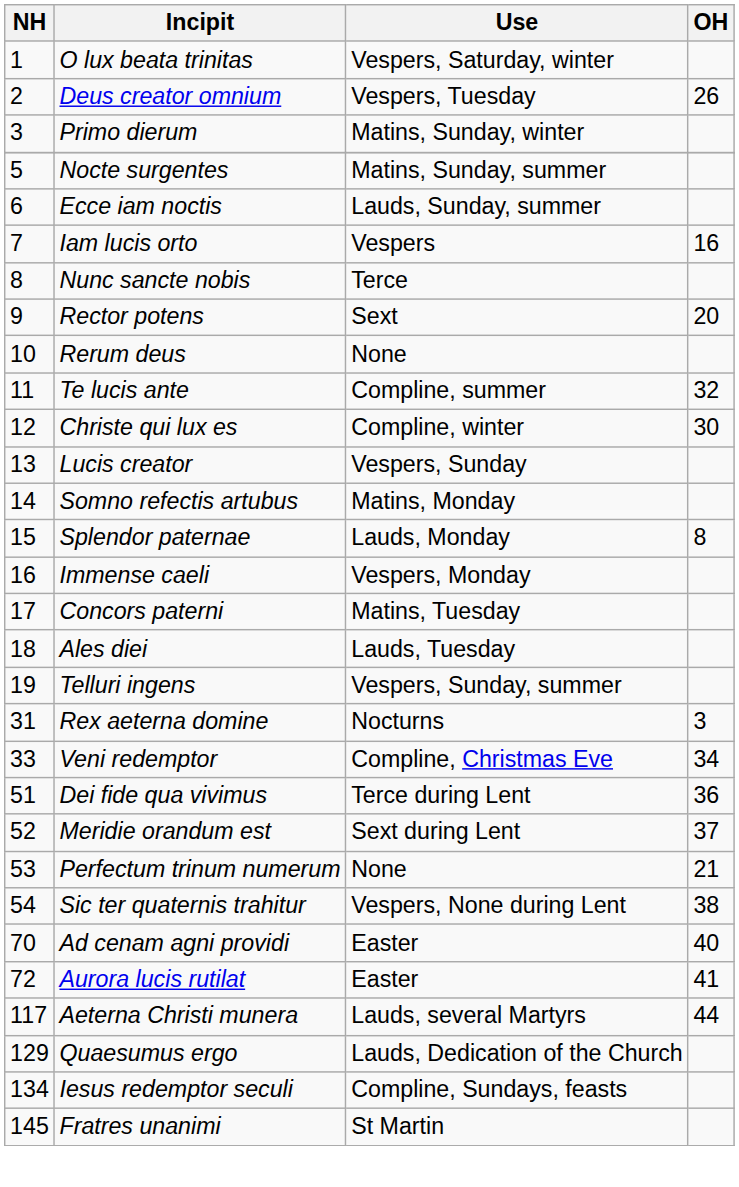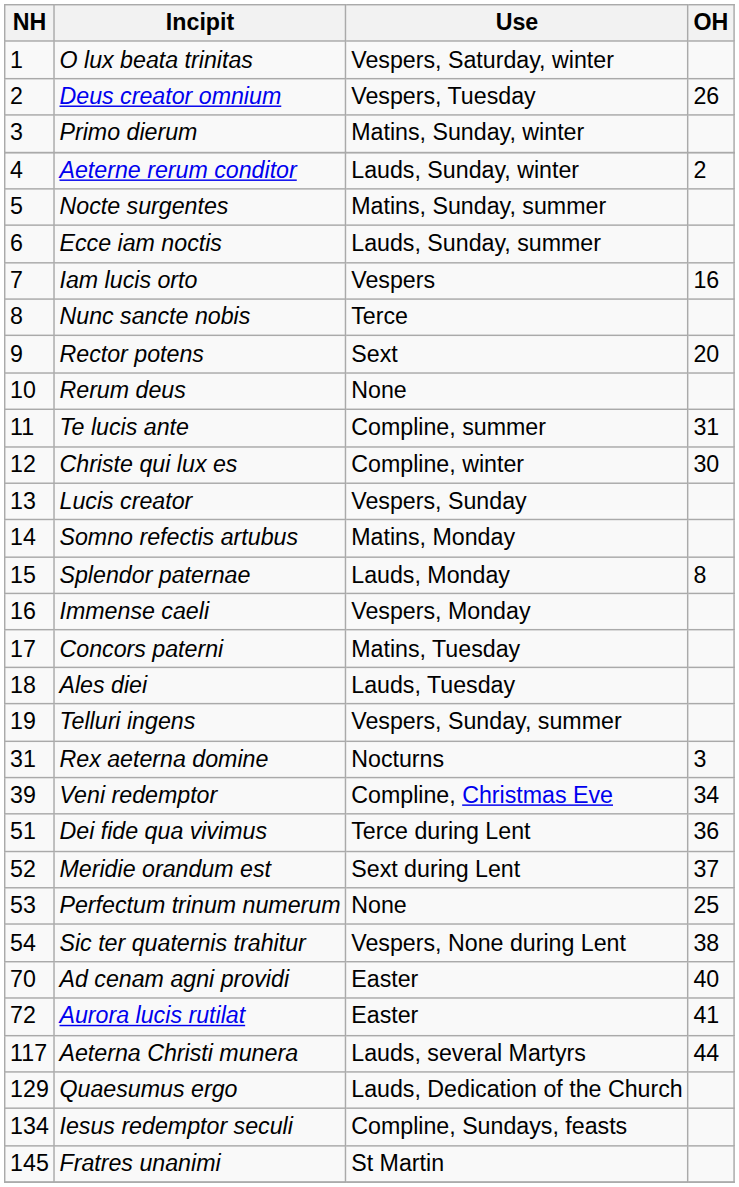 <table class="wikitable sortable">
 <tr>
 <th>NH</th>
 <th>Incipit</th>
 <th>Use</th>
 <th>OH</th>
 </tr>
 <tr>
 <td>1</td>
 <td><em>O lux beata trinitas</em></td>
 <td>Vespers, Saturday, winter</td>
 <td></td>
 </tr>
 <tr>
 <td>2</td>
 <td><em><a href='#'>Deus creator omnium</a></em></td>
 <td>Vespers, Tuesday</td>
 <td>26</td>
 </tr>
 <tr>
 <td>3</td>
 <td><em>Primo dierum</em></td>
 <td>Matins, Sunday, winter</td>
 <td></td>
 </tr>
 <tr>
+</tr>
+<tr>
+<td>4</td>
+<td><em><a href='#'>Aeterne rerum conditor</a></em></td>
+<td>Lauds, Sunday, winter</td>
+<td>2</td>
 </tr>
 <tr>
 <td>5</td>
 <td><em>Nocte surgentes</em></td>
 <td>Matins, Sunday, summer</td>
 <td></td>
 </tr>
 <tr>
 <td>6</td>
 <td><em>Ecce iam noctis</em></td>
 <td>Lauds, Sunday, summer</td>
 <td></td>
 </tr>
 <tr>
 <td>7</td>
 <td><em>Iam lucis orto</em></td>
 <td>Vespers</td>
 <td>16</td>
 </tr>
 <tr>
 <td>8</td>
 <td><em>Nunc sancte nobis</em></td>
 <td>Terce</td>
 <td></td>
 </tr>
 <tr>
 <td>9</td>
 <td><em>Rector potens</em></td>
 <td>Sext</td>
 <td>20</td>
 </tr>
 <tr>
 <td>10</td>
 <td><em>Rerum deus</em></td>
 <td>None</td>
 <td></td>
 </tr>
 <tr>
 <td>11</td>
 <td><em>Te lucis ante</em></td>
 <td>Compline, summer</td>
-<td>32</td>
+<td>31</td>
 </tr>
 <tr>
 <td>12</td>
 <td><em>Christe qui lux es</em></td>
 <td>Compline, winter</td>
 <td>30</td>
 </tr>
 <tr>
 <td>13</td>
 <td><em>Lucis creator</em></td>
 <td>Vespers, Sunday</td>
 <td></td>
 </tr>
 <tr>
 <td>14</td>
 <td><em>Somno refectis artubus</em></td>
 <td>Matins, Monday</td>
 <td></td>
 </tr>
 <tr>
 <td>15</td>
 <td><em>Splendor paternae</em></td>
 <td>Lauds, Monday</td>
 <td>8</td>
 </tr>
 <tr>
 <td>16</td>
 <td><em>Immense caeli</em></td>
 <td>Vespers, Monday</td>
 <td></td>
 </tr>
 <tr>
 <td>17</td>
 <td><em>Concors paterni</em></td>
 <td>Matins, Tuesday</td>
 <td></td>
 </tr>
 <tr>
 <td>18</td>
 <td><em>Ales diei</em></td>
 <td>Lauds, Tuesday</td>
 <td></td>
 </tr>
 <tr>
 <td>19</td>
 <td><em>Telluri ingens</em></td>
 <td>Vespers, Sunday, summer</td>
 <td></td>
 </tr>
 <tr>
 <td>31</td>
 <td><em>Rex aeterna domine</em></td>
 <td>Nocturns</td>
 <td>3</td>
 </tr>
 <tr>
-<td>33</td>
+<td>39</td>
 <td><em>Veni redemptor </em></td>
 <td>Compline, <a href='#'>Christmas Eve</a></td>
 <td>34</td>
 </tr>
 <tr>
 <td>51</td>
 <td><em>Dei fide qua vivimus</em></td>
 <td>Terce during Lent</td>
 <td>36</td>
 </tr>
 <tr>
 <td>52</td>
 <td><em>Meridie orandum est</em></td>
 <td>Sext during Lent</td>
 <td>37</td>
 </tr>
 <tr>
 <td>53</td>
 <td><em>Perfectum trinum numerum</em></td>
 <td>None</td>
-<td>21</td>
+<td>25</td>
 </tr>
 <tr>
 <td>54</td>
 <td><em>Sic ter quaternis trahitur</em></td>
 <td>Vespers, None during Lent</td>
 <td>38</td>
 </tr>
 <tr>
 <td>70</td>
 <td><em>Ad cenam agni providi</em></td>
 <td>Easter</td>
 <td>40</td>
 </tr>
 <tr>
 <td>72</td>
 <td><em><a href='#'>Aurora lucis rutilat</a></em></td>
 <td>Easter</td>
 <td>41</td>
 </tr>
 <tr>
 <td>117</td>
 <td><em>Aeterna Christi munera</em></td>
 <td>Lauds, several Martyrs</td>
 <td>44</td>
 </tr>
 <tr>
 <td>129</td>
 <td><em>Quaesumus ergo</em></td>
 <td>Lauds, Dedication of the Church</td>
 <td></td>
 </tr>
 <tr>
 <td>134</td>
 <td><em>Iesus redemptor seculi</em></td>
 <td>Compline, Sundays, feasts</td>
 <td></td>
 </tr>
 <tr>
 <td>145</td>
 <td><em>Fratres unanimi</em></td>
 <td>St Martin</td>
 <td></td>
 </tr>
 <tr>
 </tr>
 </table>
